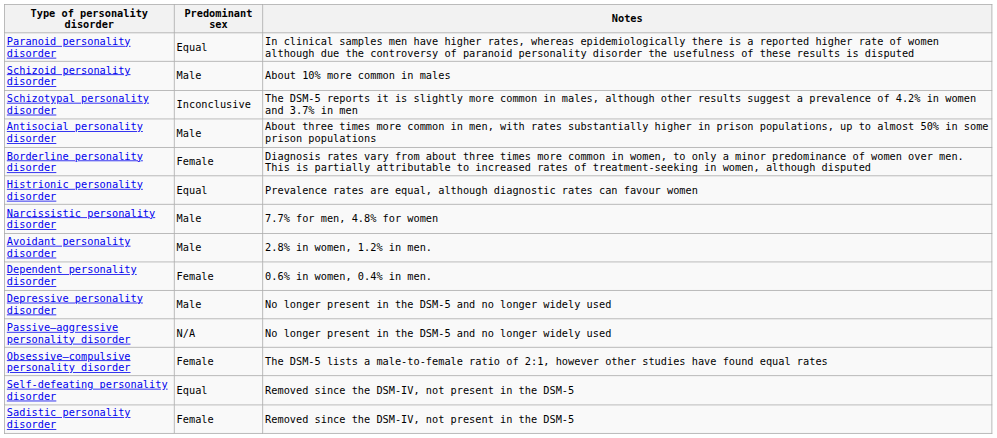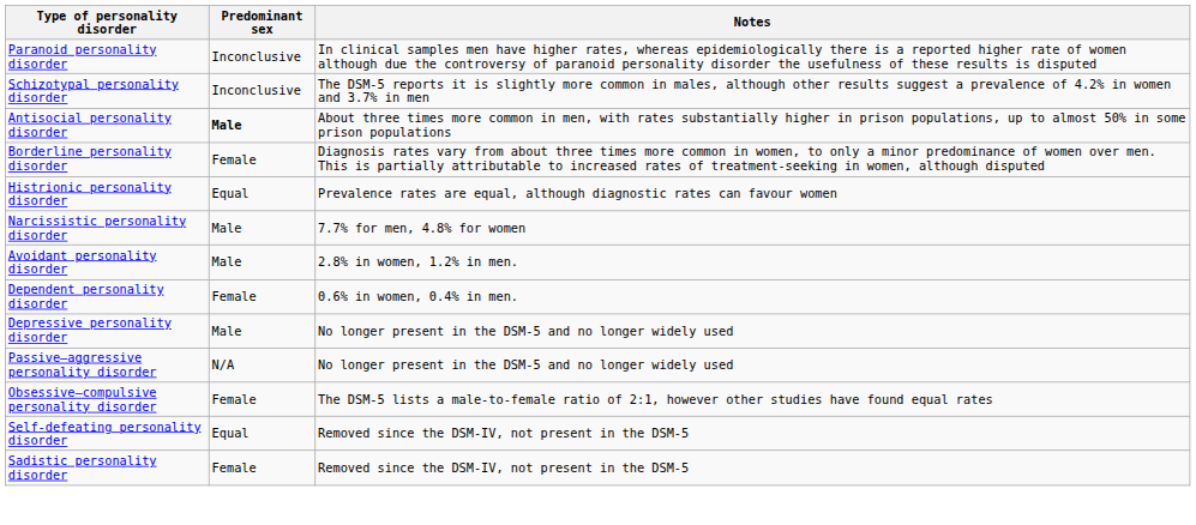 <table class="wikitable sortable">
 <tr>
 <th scope="col">Type of personality disorder</th>
 <th scope="col">Predominant sex</th>
 <th>Notes</th>
 </tr>
 <tr>
 <td><a href='#'>Paranoid personality disorder</a></td>
-<td>Equal</td>
+<td>Inconclusive</td>
 <td>In clinical samples men have higher rates, whereas epidemiologically there is a reported higher rate of women although due the controversy of paranoid personality disorder the usefulness of these results is disputed</td>
-</tr>
-<tr>
-<td><a href='#'>Schizoid personality disorder</a></td>
-<td>Male</td>
-<td>About 10% more common in males</td>
 </tr>
 <tr>
 <td><a href='#'>Schizotypal personality disorder</a></td>
 <td>Inconclusive</td>
 <td>The DSM-5 reports it is slightly more common in males, although other results suggest a prevalence of 4.2% in women and 3.7% in men</td>
 </tr>
 <tr>
 <td><a href='#'>Antisocial personality disorder</a></td>
-<td>Male</td>
+<td><strong>Male</strong></td>
 <td>About three times more common in men, with rates substantially higher in prison populations, up to almost 50% in some prison populations</td>
 </tr>
 <tr>
 <td><a href='#'>Borderline personality disorder</a></td>
 <td>Female</td>
 <td>Diagnosis rates vary from about three times more common in women, to only a minor predominance of women over men. This is partially attributable to increased rates of treatment-seeking in women, although disputed</td>
 </tr>
 <tr>
 <td><a href='#'>Histrionic personality disorder</a></td>
 <td>Equal</td>
 <td>Prevalence rates are equal, although diagnostic rates can favour women</td>
 </tr>
 <tr>
 <td><a href='#'>Narcissistic personality disorder</a></td>
 <td>Male</td>
 <td>7.7% for men, 4.8% for women</td>
 </tr>
 <tr>
 <td><a href='#'>Avoidant personality disorder</a></td>
 <td>Male</td>
 <td>2.8% in women, 1.2% in men.</td>
 </tr>
 <tr>
 <td><a href='#'>Dependent personality disorder</a></td>
 <td>Female</td>
 <td>0.6% in women, 0.4% in men.</td>
 </tr>
 <tr>
 <td><a href='#'>Depressive personality disorder</a></td>
 <td>Male</td>
 <td>No longer present in the DSM-5 and no longer widely used</td>
 </tr>
 <tr>
 <td><a href='#'>Passive–aggressive personality disorder</a></td>
 <td>N/A</td>
 <td>No longer present in the DSM-5 and no longer widely used</td>
 </tr>
 <tr>
 <td><a href='#'>Obsessive–compulsive personality disorder</a></td>
 <td>Female</td>
 <td>The DSM-5 lists a male-to-female ratio of 2:1, however other studies have found equal rates</td>
 </tr>
 <tr>
 <td><a href='#'>Self-defeating personality disorder</a></td>
 <td>Equal</td>
 <td>Removed since the DSM-IV, not present in the DSM-5</td>
 </tr>
 <tr>
 <td><a href='#'>Sadistic personality disorder</a></td>
 <td>Female</td>
 <td>Removed since the DSM-IV, not present in the DSM-5</td>
 </tr>
 </table>
